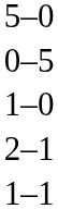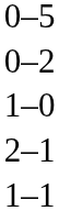 <table cellspacing=1 width=70%>
 <tr>
 <th width=25%></th>
 <th width=30%></th>
 <th width=15%></th>
 <th width=30%></th>
 </tr>
 <tr>
 <td></td>
 <td align=right></td>
-<td align=center>5–0</td>
+<td align=center>0–5</td>
 <td></td>
 </tr>
 <tr>
 <td></td>
 <td align=right></td>
-<td align=center>0–5</td>
+<td align=center>0–2</td>
 <td></td>
 </tr>
 <tr>
 <td></td>
 <td align=right></td>
 <td align=center>1–0</td>
 <td></td>
 </tr>
 <tr>
 <td></td>
 <td align=right></td>
 <td align=center>2–1</td>
 <td></td>
 </tr>
 <tr>
 <td></td>
 <td align=right></td>
 <td align=center>1–1</td>
 <td></td>
 </tr>
 </table>
